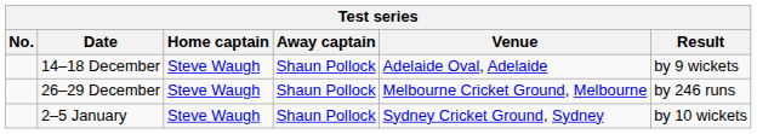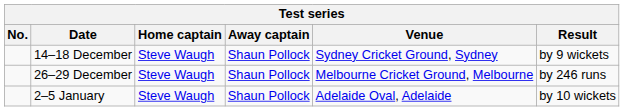 <table class="wikitable">
 <tr>
 <th colspan="9">Test series</th>
 </tr>
 <tr>
 <th>No.</th>
 <th>Date</th>
 <th>Home captain</th>
 <th>Away captain</th>
 <th>Venue</th>
 <th>Result</th>
 </tr>
 <tr>
 <td></td>
 <td>14–18 December</td>
 <td><a href='#'>Steve Waugh</a></td>
 <td><a href='#'>Shaun Pollock</a></td>
-<td><a href='#'>Adelaide Oval</a>, <a href='#'>Adelaide</a></td>
+<td><a href='#'>Sydney Cricket Ground</a>, <a href='#'>Sydney</a></td>
 <td> by 9 wickets</td>
 </tr>
 <tr>
 <td></td>
 <td>26–29 December</td>
 <td><a href='#'>Steve Waugh</a></td>
 <td><a href='#'>Shaun Pollock</a></td>
 <td><a href='#'>Melbourne Cricket Ground</a>, <a href='#'>Melbourne</a></td>
 <td> by 246 runs</td>
 </tr>
 <tr>
 <td></td>
 <td>2–5 January</td>
 <td><a href='#'>Steve Waugh</a></td>
 <td><a href='#'>Shaun Pollock</a></td>
-<td><a href='#'>Sydney Cricket Ground</a>, <a href='#'>Sydney</a></td>
+<td><a href='#'>Adelaide Oval</a>, <a href='#'>Adelaide</a></td>
 <td> by 10 wickets</td>
 </tr>
 </table>
